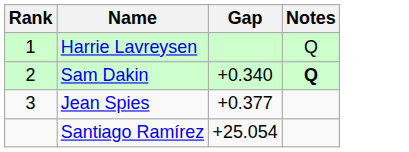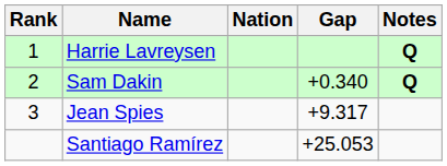 <table class="wikitable sortable" style="text-align:center">
 <tr>
 <th>Rank</th>
 <th>Name</th>
+<th>Nation</th>
 <th>Gap</th>
 <th>Notes</th>
 </tr>
 <tr bgcolor=ccffcc>
 <td>1</td>
 <td align=left><a href='#'>Harrie Lavreysen</a></td>
+<td align=left></td>
 <td></td>
-<td>Q</td>
+<td><strong>Q</strong></td>
 </tr>
 <tr bgcolor=ccffcc>
 <td>2</td>
 <td align=left><a href='#'>Sam Dakin</a></td>
+<td align=left></td>
 <td>+0.340</td>
 <td><strong>Q</strong></td>
 </tr>
 <tr>
 <td>3</td>
 <td align=left><a href='#'>Jean Spies</a></td>
-<td>+0.377</td>
+<td align=left></td>
+<td>+9.317</td>
 <td></td>
 </tr>
 <tr>
 <td></td>
 <td align=left><a href='#'>Santiago Ramírez</a></td>
-<td>+25.054</td>
+<td align=left></td>
+<td>+25.053</td>
 <td></td>
 </tr>
 </table>
